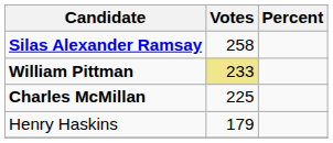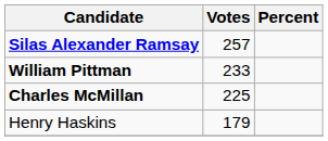 <table class="wikitable">
 <tr>
 <th>Candidate</th>
 <th>Votes</th>
 <th>Percent</th>
 </tr>
 <tr>
 <td style="font-weight:bold;"><a href='#'>Silas Alexander Ramsay</a></td>
-<td style="text-align:right;">258</td>
+<td style="text-align:right;">257</td>
 <td></td>
 </tr>
 <tr>
 <td style="font-weight:bold;">William Pittman</td>
-<td style="background: khaki; text-align:right;">233</td>
+<td style="text-align:right;">233</td>
 <td></td>
 </tr>
 <tr>
 <td style="font-weight:bold;">Charles McMillan</td>
 <td style="text-align:right;">225</td>
 <td></td>
 </tr>
 <tr>
 <td>Henry Haskins</td>
 <td style="text-align:right;">179</td>
 <td></td>
 </tr>
 <tr>
 </tr>
 </table>
